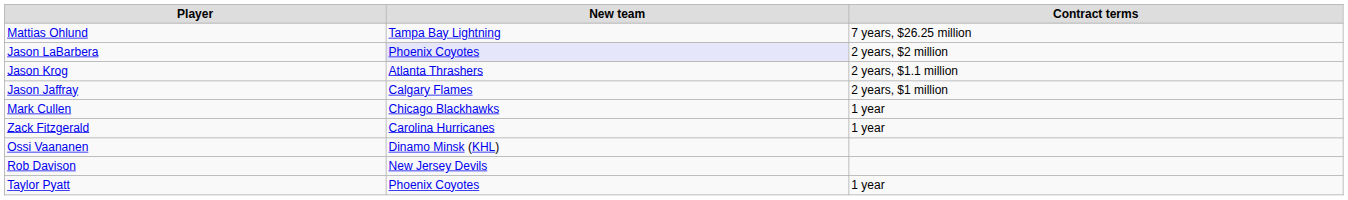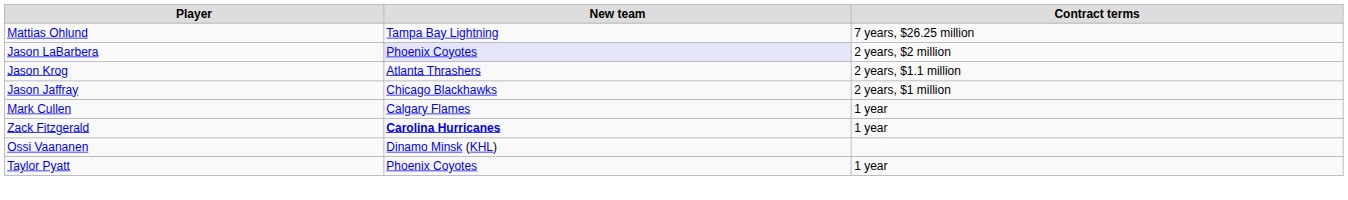 <table class="wikitable" width=90%>
 <tr align="center"  bgcolor="#dddddd">
 <td><strong>Player</strong></td>
 <td><strong>New team</strong></td>
 <td><strong>Contract terms</strong></td>
 </tr>
 <tr>
 <td><a href='#'>Mattias Ohlund</a></td>
 <td><a href='#'>Tampa Bay Lightning</a></td>
 <td>7 years, $26.25 million</td>
 </tr>
 <tr>
 <td><a href='#'>Jason LaBarbera</a></td>
 <td style="background: lavender;"><a href='#'>Phoenix Coyotes</a></td>
 <td>2 years, $2 million</td>
 </tr>
 <tr>
 <td><a href='#'>Jason Krog</a></td>
 <td><a href='#'>Atlanta Thrashers</a></td>
 <td>2 years, $1.1 million</td>
 </tr>
 <tr>
 <td><a href='#'>Jason Jaffray</a></td>
-<td><a href='#'>Calgary Flames</a></td>
+<td><a href='#'>Chicago Blackhawks</a></td>
 <td>2 years, $1 million</td>
 </tr>
 <tr>
 <td><a href='#'>Mark Cullen</a></td>
-<td><a href='#'>Chicago Blackhawks</a></td>
+<td><a href='#'>Calgary Flames</a></td>
 <td>1 year</td>
 </tr>
 <tr>
 <td><a href='#'>Zack Fitzgerald</a></td>
-<td><a href='#'>Carolina Hurricanes</a></td>
+<td><strong><a href='#'>Carolina Hurricanes</a></strong></td>
 <td>1 year</td>
 </tr>
 <tr>
 <td><a href='#'>Ossi Vaananen</a></td>
 <td><a href='#'>Dinamo Minsk</a> (<a href='#'>KHL</a>)</td>
 <td></td>
 </tr>
 <tr>
-<td><a href='#'>Rob Davison</a></td>
-<td><a href='#'>New Jersey Devils</a></td>
-<td></td>
-</tr>
-<tr>
 <td><a href='#'>Taylor Pyatt</a></td>
 <td><a href='#'>Phoenix Coyotes</a></td>
 <td>1 year</td>
 </tr>
 </table>
